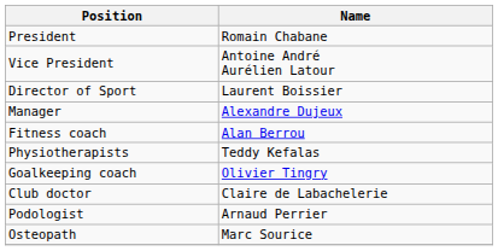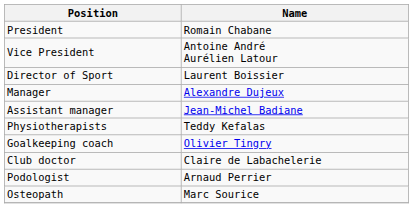 <table class="wikitable" width=40% style="text-align:left;font-size:100%;">
 <tr>
 <th>Position</th>
 <th>Name</th>
 </tr>
 <tr>
 <td>President</td>
 <td>  Romain Chabane</td>
 </tr>
 <tr>
 <td>Vice President</td>
 <td> Antoine André <br>  Aurélien Latour</td>
 </tr>
 <tr>
 <td>Director of Sport</td>
 <td>  Laurent Boissier</td>
 </tr>
 <tr>
 <td>Manager</td>
 <td> <a href='#'>Alexandre Dujeux</a></td>
 </tr>
 <tr>
-<td>Fitness coach</td>
-<td> <a href='#'>Alan Berrou</a></td>
+<td>Assistant manager</td>
+<td> <a href='#'>Jean-Michel Badiane</a></td>
 </tr>
 <tr>
 <td>Physiotherapists</td>
 <td> Teddy Kefalas</td>
 </tr>
 <tr>
 <td>Goalkeeping coach</td>
 <td> <a href='#'>Olivier Tingry</a></td>
 </tr>
 <tr>
 <td>Club doctor</td>
 <td> Claire de Labachelerie</td>
 </tr>
 <tr>
 <td>Podologist</td>
 <td> Arnaud Perrier</td>
 </tr>
 <tr>
 <td>Osteopath</td>
 <td> Marc Sourice</td>
 </tr>
 <tr>
 </tr>
 </table>
